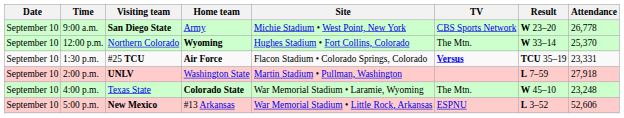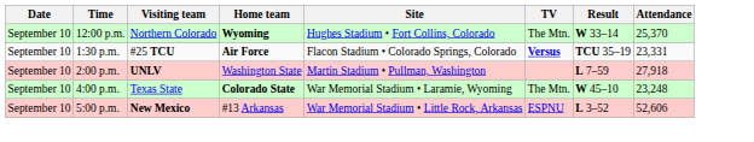 <table class="wikitable" style="font-size:95%;">
 <tr>
 <th>Date</th>
 <th>Time</th>
 <th>Visiting team</th>
 <th>Home team</th>
 <th>Site</th>
 <th>TV</th>
 <th>Result</th>
 <th>Attendance</th>
-</tr>
-<tr style="background:#cfc;">
-<td>September 10</td>
-<td>9:00 a.m.</td>
-<td><strong>San Diego State</strong></td>
-<td><a href='#'>Army</a></td>
-<td><a href='#'>Michie Stadium</a> • <a href='#'>West Point, New York</a></td>
-<td><a href='#'>CBS Sports Network</a></td>
-<td><strong>W</strong> 23–20</td>
-<td>26,778</td>
 </tr>
 <tr style="background:#cfc;">
 <td>September 10</td>
 <td>12:00 p.m.</td>
 <td><a href='#'>Northern Colorado</a></td>
 <td><strong>Wyoming</strong></td>
 <td><a href='#'>Hughes Stadium</a> • <a href='#'>Fort Collins, Colorado</a></td>
 <td>The Mtn.</td>
 <td><strong>W</strong> 33–14</td>
 <td>25,370</td>
 </tr>
 <tr style=>
 <td>September 10</td>
 <td>1:30 p.m.</td>
 <td>#25 <strong>TCU</strong></td>
 <td><strong>Air Force</strong></td>
 <td>Flacon Stadium • Colorado Springs, Colorado</td>
 <td><strong><a href='#'>Versus</a></strong></td>
 <td><strong>TCU</strong> 35–19</td>
 <td>23,331</td>
 </tr>
 <tr style="background:#fcc;">
 <td>September 10</td>
 <td>2:00 p.m.</td>
 <td><strong>UNLV</strong></td>
 <td><a href='#'>Washington State</a></td>
 <td><a href='#'>Martin Stadium</a> • <a href='#'>Pullman, Washington</a></td>
 <td></td>
 <td><strong>L</strong> 7–59</td>
 <td>27,918</td>
 </tr>
 <tr style="background:#cfc;">
 <td>September 10</td>
 <td>4:00 p.m.</td>
 <td><a href='#'>Texas State</a></td>
 <td><strong>Colorado State</strong></td>
 <td>War Memorial Stadium • Laramie, Wyoming</td>
 <td>The Mtn.</td>
 <td><strong>W</strong> 45–10</td>
 <td>23,248</td>
 </tr>
 <tr style="background:#fcc;">
 <td>September 10</td>
 <td>5:00 p.m.</td>
 <td><strong>New Mexico</strong></td>
 <td>#13 <a href='#'>Arkansas</a></td>
 <td><a href='#'>War Memorial Stadium</a> • <a href='#'>Little Rock, Arkansas</a></td>
 <td><a href='#'>ESPNU</a></td>
 <td><strong>L</strong> 3–52</td>
 <td>52,606</td>
 </tr>
 </table>
